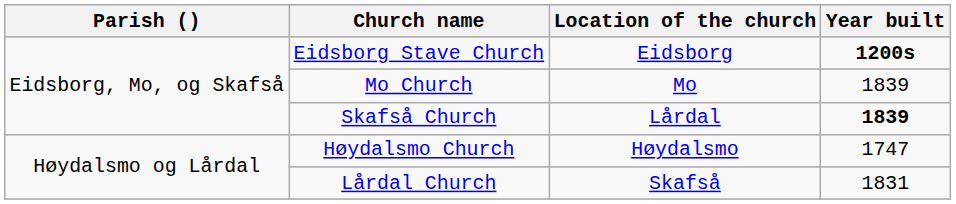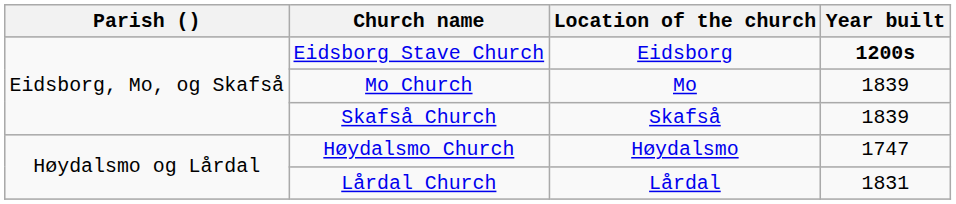 <table class="wikitable" style="text-align:center">
 <tr>
 <th>Parish ()</th>
 <th>Church name</th>
 <th>Location of the church</th>
 <th>Year built</th>
 </tr>
 <tr>
 <td rowspan="3">Eidsborg, Mo, og Skafså</td>
 <td><a href='#'>Eidsborg Stave Church</a></td>
 <td><a href='#'>Eidsborg</a></td>
 <td><strong>1200s</strong></td>
 </tr>
 <tr>
 <td><a href='#'>Mo Church</a></td>
 <td><a href='#'>Mo</a></td>
 <td>1839</td>
 </tr>
 <tr>
 <td><a href='#'>Skafså Church</a></td>
-<td><a href='#'>Lårdal</a></td>
-<td><strong>1839</strong></td>
+<td><a href='#'>Skafså</a></td>
+<td>1839</td>
 </tr>
 <tr>
 <td rowspan="2">Høydalsmo og Lårdal</td>
 <td><a href='#'>Høydalsmo Church</a></td>
 <td><a href='#'>Høydalsmo</a></td>
 <td>1747</td>
 </tr>
 <tr>
 <td><a href='#'>Lårdal Church</a></td>
-<td><a href='#'>Skafså</a></td>
+<td><a href='#'>Lårdal</a></td>
 <td>1831</td>
 </tr>
 </table>
